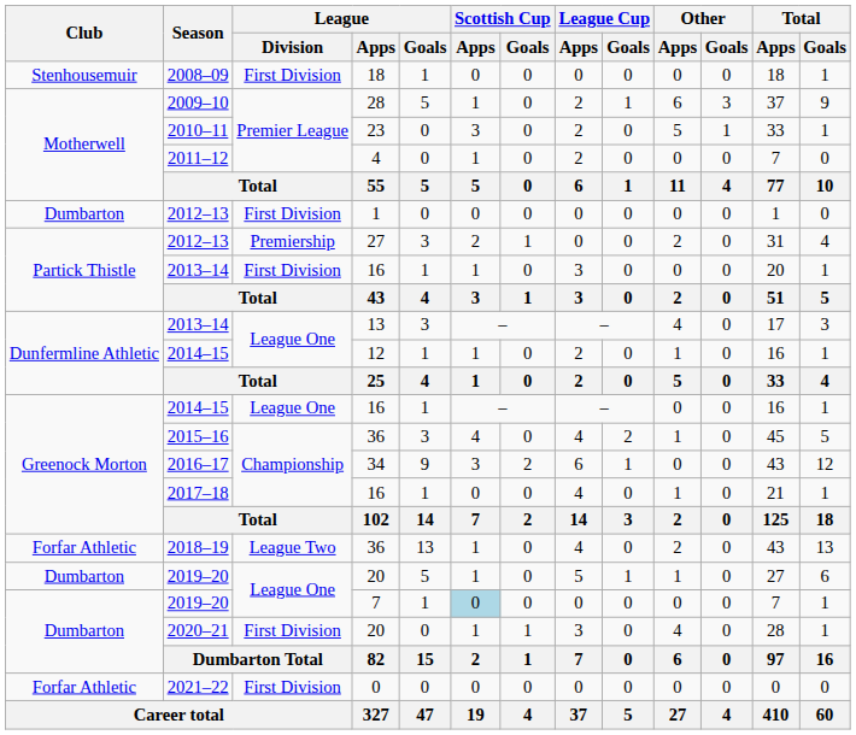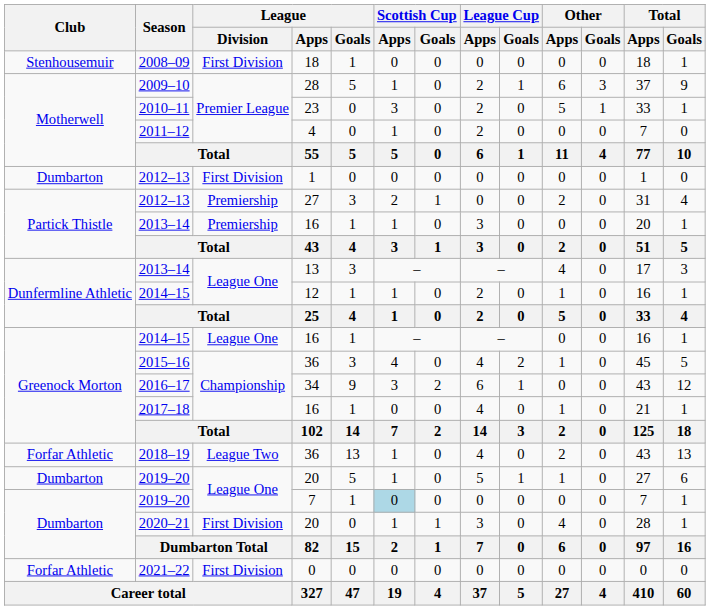 <table class="wikitable" style="text-align: center">
 <tr>
 <th rowspan="2">Club</th>
 <th rowspan="2">Season</th>
 <th colspan="3">League</th>
 <th colspan="2"><a href='#'>Scottish Cup</a></th>
 <th colspan="2"><a href='#'>League Cup</a></th>
 <th colspan="2">Other</th>
 <th colspan="2">Total</th>
 </tr>
 <tr>
 <th>Division</th>
 <th>Apps</th>
 <th>Goals</th>
 <th>Apps</th>
 <th>Goals</th>
 <th>Apps</th>
 <th>Goals</th>
 <th>Apps</th>
 <th>Goals</th>
 <th>Apps</th>
 <th>Goals</th>
 </tr>
 <tr>
 <td><a href='#'>Stenhousemuir</a></td>
 <td><a href='#'>2008–09</a></td>
 <td><a href='#'>First Division</a></td>
 <td>18</td>
 <td>1</td>
 <td>0</td>
 <td>0</td>
 <td>0</td>
 <td>0</td>
 <td>0</td>
 <td>0</td>
 <td>18</td>
 <td>1</td>
 </tr>
 <tr>
 <td rowspan="4"><a href='#'>Motherwell</a></td>
 <td><a href='#'>2009–10</a></td>
 <td rowspan="3"><a href='#'>Premier League</a></td>
 <td>28</td>
 <td>5</td>
 <td>1</td>
 <td>0</td>
 <td>2</td>
 <td>1</td>
 <td>6</td>
 <td>3</td>
 <td>37</td>
 <td>9</td>
 </tr>
 <tr>
 <td><a href='#'>2010–11</a></td>
 <td>23</td>
 <td>0</td>
 <td>3</td>
 <td>0</td>
 <td>2</td>
 <td>0</td>
 <td>5</td>
 <td>1</td>
 <td>33</td>
 <td>1</td>
 </tr>
 <tr>
 <td><a href='#'>2011–12</a></td>
 <td>4</td>
 <td>0</td>
 <td>1</td>
 <td>0</td>
 <td>2</td>
 <td>0</td>
 <td>0</td>
 <td>0</td>
 <td>7</td>
 <td>0</td>
 </tr>
 <tr>
 <th colspan="2">Total</th>
 <th>55</th>
 <th>5</th>
 <th>5</th>
 <th>0</th>
 <th>6</th>
 <th>1</th>
 <th>11</th>
 <th>4</th>
 <th>77</th>
 <th>10</th>
 </tr>
 <tr>
 <td><a href='#'>Dumbarton</a></td>
 <td><a href='#'>2012–13</a></td>
 <td><a href='#'>First Division</a></td>
 <td>1</td>
 <td>0</td>
 <td>0</td>
 <td>0</td>
 <td>0</td>
 <td>0</td>
 <td>0</td>
 <td>0</td>
 <td>1</td>
 <td>0</td>
 </tr>
 <tr>
 <td rowspan="3"><a href='#'>Partick Thistle</a></td>
 <td><a href='#'>2012–13</a></td>
 <td><a href='#'>Premiership</a></td>
 <td>27</td>
 <td>3</td>
 <td>2</td>
 <td>1</td>
 <td>0</td>
 <td>0</td>
 <td>2</td>
 <td>0</td>
 <td>31</td>
 <td>4</td>
 </tr>
 <tr>
 <td><a href='#'>2013–14</a></td>
-<td><a href='#'>First Division</a></td>
+<td><a href='#'>Premiership</a></td>
 <td>16</td>
 <td>1</td>
 <td>1</td>
 <td>0</td>
 <td>3</td>
 <td>0</td>
 <td>0</td>
 <td>0</td>
 <td>20</td>
 <td>1</td>
 </tr>
 <tr>
 <th colspan="2">Total</th>
 <th>43</th>
 <th>4</th>
 <th>3</th>
 <th>1</th>
 <th>3</th>
 <th>0</th>
 <th>2</th>
 <th>0</th>
 <th>51</th>
 <th>5</th>
 </tr>
 <tr>
 <td rowspan="3"><a href='#'>Dunfermline Athletic</a></td>
 <td><a href='#'>2013–14</a></td>
 <td rowspan="2"><a href='#'>League One</a></td>
 <td>13</td>
 <td>3</td>
 <td colspan="2">–</td>
 <td colspan="2">–</td>
 <td>4</td>
 <td>0</td>
 <td>17</td>
 <td>3</td>
 </tr>
 <tr>
 <td><a href='#'>2014–15</a></td>
 <td>12</td>
 <td>1</td>
 <td>1</td>
 <td>0</td>
 <td>2</td>
 <td>0</td>
 <td>1</td>
 <td>0</td>
 <td>16</td>
 <td>1</td>
 </tr>
 <tr>
 <th colspan="2">Total</th>
 <th>25</th>
 <th>4</th>
 <th>1</th>
 <th>0</th>
 <th>2</th>
 <th>0</th>
 <th>5</th>
 <th>0</th>
 <th>33</th>
 <th>4</th>
 </tr>
 <tr>
 <td rowspan="5"><a href='#'>Greenock Morton</a></td>
 <td><a href='#'>2014–15</a></td>
 <td><a href='#'>League One</a></td>
 <td>16</td>
 <td>1</td>
 <td colspan="2">–</td>
 <td colspan="2">–</td>
 <td>0</td>
 <td>0</td>
 <td>16</td>
 <td>1</td>
 </tr>
 <tr>
 <td><a href='#'>2015–16</a></td>
 <td rowspan="3"><a href='#'>Championship</a></td>
 <td>36</td>
 <td>3</td>
 <td>4</td>
 <td>0</td>
 <td>4</td>
 <td>2</td>
 <td>1</td>
 <td>0</td>
 <td>45</td>
 <td>5</td>
 </tr>
 <tr>
 <td><a href='#'>2016–17</a></td>
 <td>34</td>
 <td>9</td>
 <td>3</td>
 <td>2</td>
 <td>6</td>
 <td>1</td>
 <td>0</td>
 <td>0</td>
 <td>43</td>
 <td>12</td>
 </tr>
 <tr>
 <td><a href='#'>2017–18</a></td>
 <td>16</td>
 <td>1</td>
 <td>0</td>
 <td>0</td>
 <td>4</td>
 <td>0</td>
 <td>1</td>
 <td>0</td>
 <td>21</td>
 <td>1</td>
 </tr>
 <tr>
 <th colspan="2">Total</th>
 <th>102</th>
 <th>14</th>
 <th>7</th>
 <th>2</th>
 <th>14</th>
 <th>3</th>
 <th>2</th>
 <th>0</th>
 <th>125</th>
 <th>18</th>
 </tr>
 <tr>
 <td><a href='#'>Forfar Athletic</a></td>
 <td><a href='#'>2018–19</a></td>
 <td><a href='#'>League Two</a></td>
 <td>36</td>
 <td>13</td>
 <td>1</td>
 <td>0</td>
 <td>4</td>
 <td>0</td>
 <td>2</td>
 <td>0</td>
 <td>43</td>
 <td>13</td>
 </tr>
 <tr>
 <td><a href='#'>Dumbarton</a></td>
 <td><a href='#'>2019–20</a></td>
 <td rowspan="2"><a href='#'>League One</a></td>
 <td>20</td>
 <td>5</td>
 <td>1</td>
 <td>0</td>
 <td>5</td>
 <td>1</td>
 <td>1</td>
 <td>0</td>
 <td>27</td>
 <td>6</td>
 </tr>
 <tr>
 <td rowspan="3"><a href='#'>Dumbarton</a></td>
 <td><a href='#'>2019–20</a></td>
 <td>7</td>
 <td>1</td>
 <td style="background: lightblue;">0</td>
 <td>0</td>
 <td>0</td>
 <td>0</td>
 <td>0</td>
 <td>0</td>
 <td>7</td>
 <td>1</td>
 </tr>
 <tr>
 <td><a href='#'>2020–21</a></td>
 <td><a href='#'>First Division</a></td>
 <td>20</td>
 <td>0</td>
 <td>1</td>
 <td>1</td>
 <td>3</td>
 <td>0</td>
 <td>4</td>
 <td>0</td>
 <td>28</td>
 <td>1</td>
 </tr>
 <tr>
 <th colspan="2">Dumbarton Total</th>
 <th>82</th>
 <th>15</th>
 <th>2</th>
 <th>1</th>
 <th>7</th>
 <th>0</th>
 <th>6</th>
 <th>0</th>
 <th>97</th>
 <th>16</th>
 </tr>
 <tr>
 <td><a href='#'>Forfar Athletic</a></td>
 <td><a href='#'>2021–22</a></td>
 <td><a href='#'>First Division</a></td>
 <td>0</td>
 <td>0</td>
 <td>0</td>
 <td>0</td>
 <td>0</td>
 <td>0</td>
 <td>0</td>
 <td>0</td>
 <td>0</td>
 <td>0</td>
 </tr>
 <tr>
 <th colspan="3">Career total</th>
 <th>327</th>
 <th>47</th>
 <th>19</th>
 <th>4</th>
 <th>37</th>
 <th>5</th>
 <th>27</th>
 <th>4</th>
 <th>410</th>
 <th>60</th>
 </tr>
 </table>
